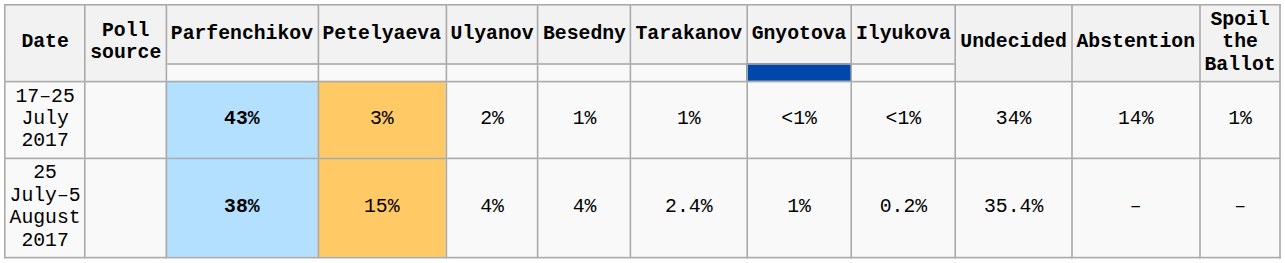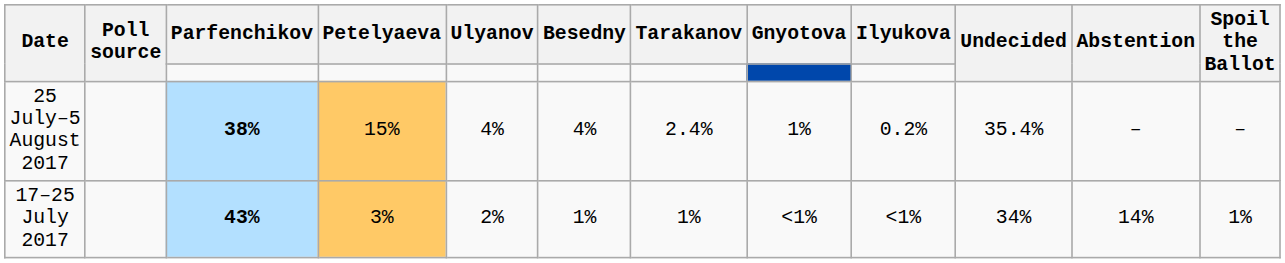 <table class=wikitable style="font-size:95%; line-height:14px; text-align:center">
 <tr>
 <th style=width:200px; rowspan=2>Date</th>
 <th style=width:150px; rowspan=2>Poll source</th>
 <th style=width:60px>Parfenchikov</th>
 <th style=width:60px>Petelyaeva</th>
 <th style=width:60px>Ulyanov</th>
 <th style=width:60px>Besedny</th>
 <th style=width:60px>Tarakanov</th>
 <th style=width:60px>Gnyotova</th>
 <th style=width:60px>Ilyukova</th>
 <th style="width:60px;" rowspan=2>Undecided</th>
 <th style="width:60px;" rowspan=2>Abstention</th>
 <th style="width:60px;" rowspan=2>Spoil the Ballot</th>
 </tr>
 <tr>
 <td bgcolor=></td>
 <td bgcolor=></td>
 <td bgcolor=></td>
 <td bgcolor=></td>
 <td bgcolor=></td>
 <td bgcolor=#0047AB></td>
 <td bgcolor=></td>
 </tr>
 <tr>
+<td>25 July–5 August 2017</td>
+<td></td>
+<td style="background:#B3E0FF"><strong>38%</strong></td>
+<td style="background:#ffc966">15%</td>
+<td>4%</td>
+<td>4%</td>
+<td>2.4%</td>
+<td>1%</td>
+<td>0.2%</td>
+<td>35.4%</td>
+<td>–</td>
+<td>–</td>
+</tr>
+<tr>
 <td>17–25 July 2017</td>
 <td></td>
 <td style="background:#B3E0FF"><strong>43%</strong></td>
 <td style="background:#ffc966">3%</td>
 <td>2%</td>
 <td>1%</td>
 <td>1%</td>
 <td><1%</td>
 <td><1%</td>
 <td>34%</td>
 <td>14%</td>
 <td>1%</td>
 </tr>
-<tr>
-<td>25 July–5 August 2017</td>
-<td></td>
-<td style="background:#B3E0FF"><strong>38%</strong></td>
-<td style="background:#ffc966">15%</td>
-<td>4%</td>
-<td>4%</td>
-<td>2.4%</td>
-<td>1%</td>
-<td>0.2%</td>
-<td>35.4%</td>
-<td>–</td>
-<td>–</td>
-</tr>
 </table>
